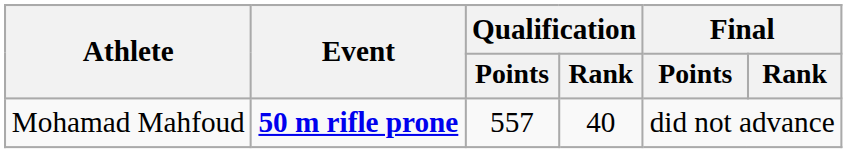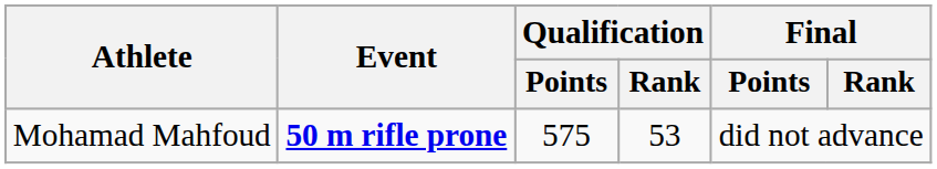 <table class="wikitable" style="font-size:90%">
 <tr>
 <th rowspan="2">Athlete</th>
 <th rowspan="2">Event</th>
 <th colspan=2>Qualification</th>
 <th colspan=2>Final</th>
 </tr>
 <tr style="font-size:95%">
 <th>Points</th>
 <th>Rank</th>
 <th>Points</th>
 <th>Rank</th>
 </tr>
 <tr align=center>
 <td align=left>Mohamad Mahfoud</td>
 <td align=left><strong><a href='#'>50 m rifle prone</a></strong></td>
-<td>557</td>
-<td>40</td>
+<td>575</td>
+<td>53</td>
 <td colspan=2>did not advance</td>
 </tr>
 </table>
